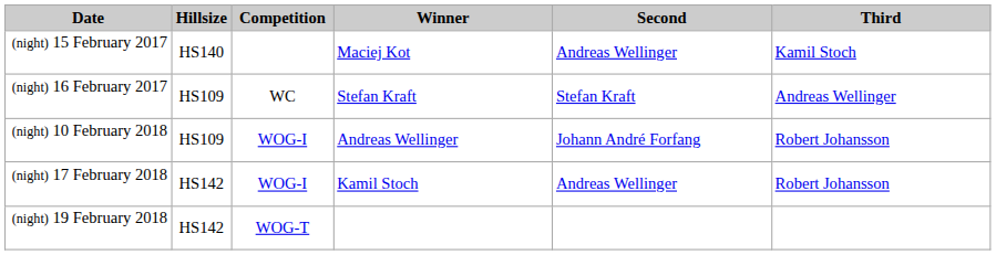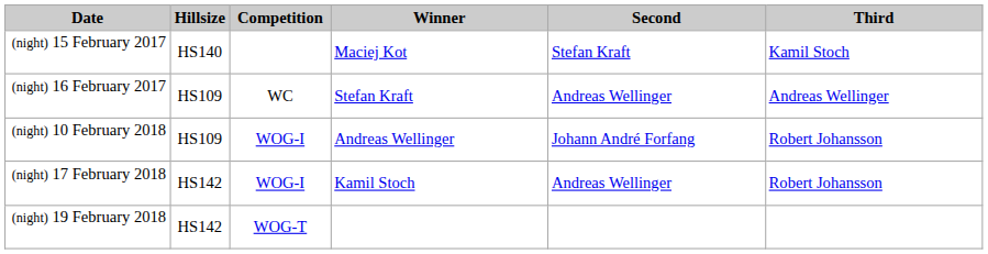 <table class="wikitable plainrowheaders" style="background:#fff; font-size:86%; line-height:15px; border:grey solid 1px; border-collapse:collapse;">
 <tr style="background:#ccc; text-align:center;">
 <th style="background:#ccc;" width="135">Date</th>
 <th style="background:#ccc;" width="45">Hillsize</th>
 <th style="background:#ccc;" width="80">Competition</th>
 <th style="background:#ccc;" width="180">Winner</th>
 <th style="background:#ccc;" width="180">Second</th>
 <th style="background:#ccc;" width="180">Third</th>
 </tr>
 <tr>
 <td align=right><small>(night)</small> 15 February 2017  </td>
 <td align=center>HS140</td>
 <td align=center></td>
 <td> <a href='#'>Maciej Kot</a></td>
-<td> <a href='#'>Andreas Wellinger</a></td>
+<td> <a href='#'>Stefan Kraft</a></td>
 <td> <a href='#'>Kamil Stoch</a></td>
 </tr>
 <tr>
 <td align=right><small>(night)</small> 16 February 2017  </td>
 <td align=center>HS109</td>
 <td align=center>WC</td>
 <td> <a href='#'>Stefan Kraft</a></td>
-<td> <a href='#'>Stefan Kraft</a></td>
+<td> <a href='#'>Andreas Wellinger</a></td>
 <td> <a href='#'>Andreas Wellinger</a></td>
 </tr>
 <tr>
 <td align=right><small>(night)</small> 10 February 2018  </td>
 <td align=center>HS109</td>
 <td align=center><a href='#'>WOG-I</a></td>
 <td> <a href='#'>Andreas Wellinger</a></td>
 <td> <a href='#'>Johann André Forfang</a></td>
 <td> <a href='#'>Robert Johansson</a></td>
 </tr>
 <tr>
 <td align=right><small>(night)</small> 17 February 2018  </td>
 <td align=center>HS142</td>
 <td align=center><a href='#'>WOG-I</a></td>
 <td> <a href='#'>Kamil Stoch</a></td>
 <td> <a href='#'>Andreas Wellinger</a></td>
 <td> <a href='#'>Robert Johansson</a></td>
 </tr>
 <tr>
 <td align=right><small>(night)</small> 19 February 2018  </td>
 <td align=center>HS142</td>
 <td align=center><a href='#'>WOG-T</a></td>
 <td></td>
 <td></td>
 <td></td>
 </tr>
 </table>
